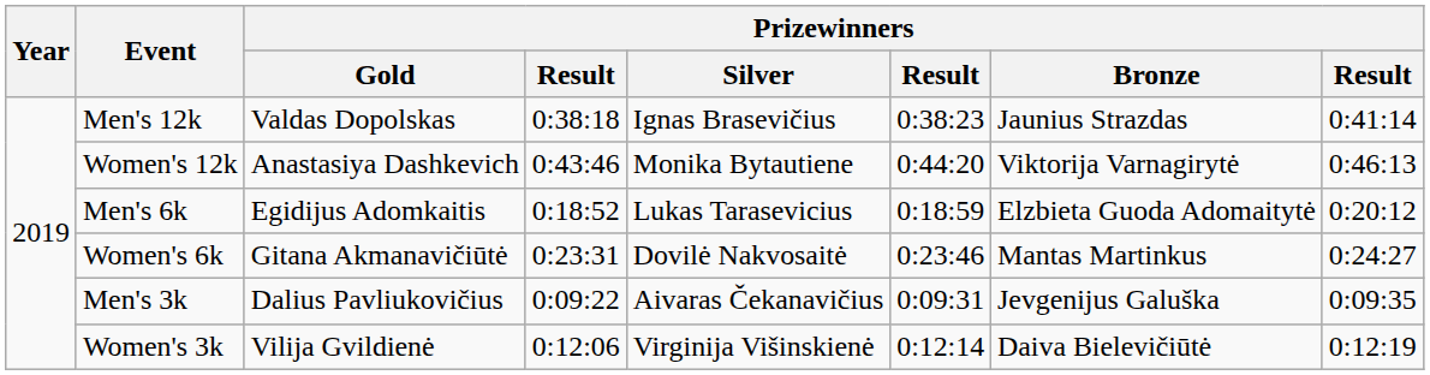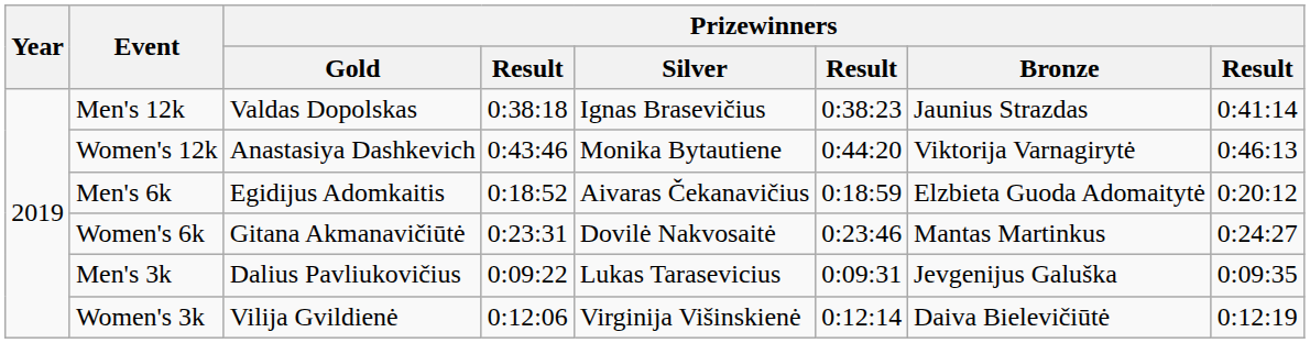 <table class="wikitable">
 <tr>
 <th rowspan="2">Year</th>
 <th rowspan="2">Event</th>
 <th colspan="6">Prizewinners</th>
 </tr>
 <tr>
 <th>Gold</th>
 <th>Result</th>
 <th>Silver</th>
 <th>Result</th>
 <th>Bronze</th>
 <th>Result</th>
 </tr>
 <tr>
 <td rowspan="6">2019</td>
 <td>Men's 12k</td>
 <td> Valdas Dopolskas</td>
 <td>0:38:18</td>
 <td> Ignas Brasevičius</td>
 <td>0:38:23</td>
 <td> Jaunius Strazdas</td>
 <td>0:41:14</td>
 </tr>
 <tr>
 <td>Women's 12k</td>
 <td> Anastasiya Dashkevich</td>
 <td>0:43:46</td>
 <td> Monika Bytautiene</td>
 <td>0:44:20</td>
 <td> Viktorija Varnagirytė</td>
 <td>0:46:13</td>
 </tr>
 <tr>
 <td>Men's 6k</td>
 <td> Egidijus Adomkaitis</td>
 <td>0:18:52</td>
-<td> Lukas Tarasevicius</td>
+<td> Aivaras Čekanavičius</td>
 <td>0:18:59</td>
 <td> Elzbieta Guoda Adomaitytė</td>
 <td>0:20:12</td>
 </tr>
 <tr>
 <td>Women's 6k</td>
 <td> Gitana Akmanavičiūtė</td>
 <td>0:23:31</td>
 <td> Dovilė Nakvosaitė</td>
 <td>0:23:46</td>
 <td> Mantas Martinkus</td>
 <td>0:24:27</td>
 </tr>
 <tr>
 <td>Men's 3k</td>
 <td> Dalius Pavliukovičius</td>
 <td>0:09:22</td>
-<td> Aivaras Čekanavičius</td>
+<td> Lukas Tarasevicius</td>
 <td>0:09:31</td>
 <td> Jevgenijus Galuška</td>
 <td>0:09:35</td>
 </tr>
 <tr>
 <td>Women's 3k</td>
 <td> Vilija Gvildienė</td>
 <td>0:12:06</td>
 <td> Virginija Višinskienė</td>
 <td>0:12:14</td>
 <td> Daiva Bielevičiūtė</td>
 <td>0:12:19</td>
 </tr>
 </table>
